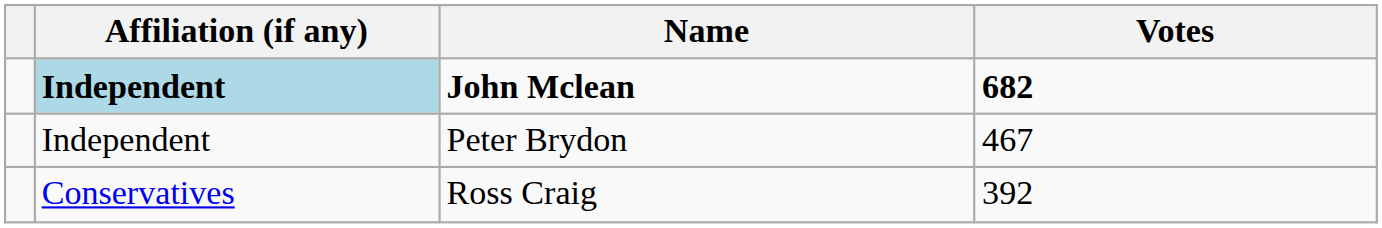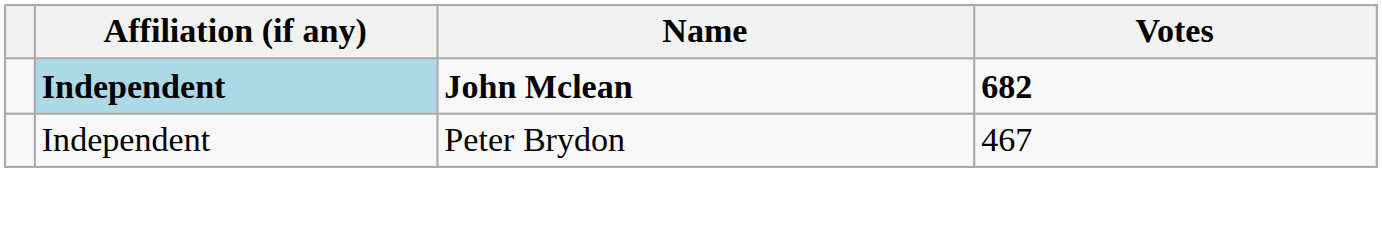 <table class="wikitable" style="width:51%;">
 <tr>
 <th style="width:1%;"></th>
 <th style="width:15%;">Affiliation (if any)</th>
 <th style="width:20%;">Name</th>
 <th style="width:15%;">Votes</th>
 </tr>
 <tr>
 <td bgcolor=></td>
 <td style="background: lightblue;"><strong>Independent</strong></td>
 <td><strong>John Mclean</strong></td>
 <td><strong>682</strong></td>
 </tr>
 <tr>
 <td bgcolor=></td>
 <td>Independent</td>
 <td>Peter Brydon</td>
 <td>467</td>
 </tr>
-<tr>
-<td bgcolor=></td>
-<td><a href='#'>Conservatives</a></td>
-<td>Ross Craig</td>
-<td>392</td>
-</tr>
 </table>
